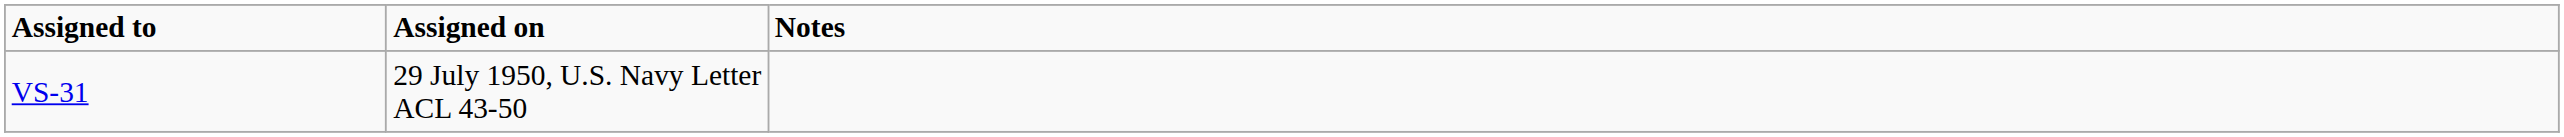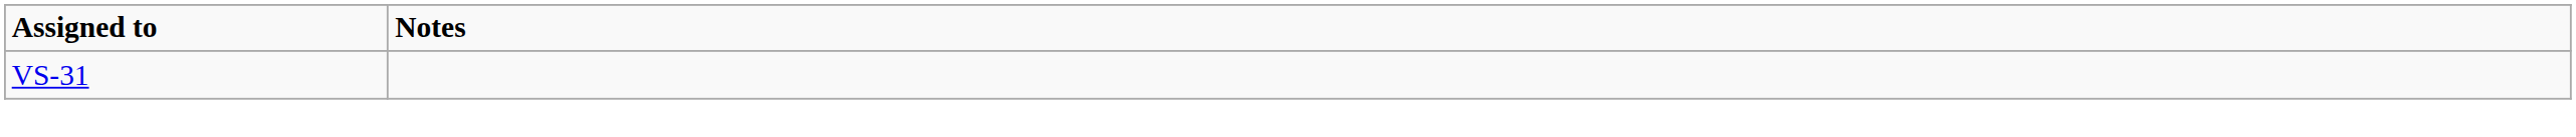 <table class="wikitable" style="width: 70%;">
 <tr>
 <td style="width: 200px;"><strong>Assigned to</strong></td>
-<td style="width: 200px;"><strong>Assigned on</strong></td>
 <td><strong>Notes</strong></td>
 </tr>
 <tr>
 <td><a href='#'>VS-31</a></td>
-<td>29 July 1950, U.S. Navy Letter ACL 43-50</td>
 <td></td>
 </tr>
 </table>
